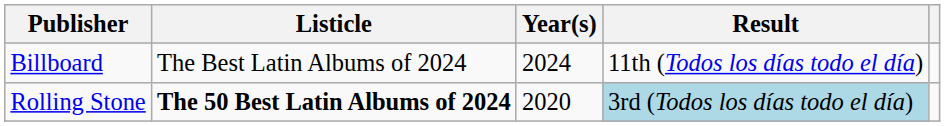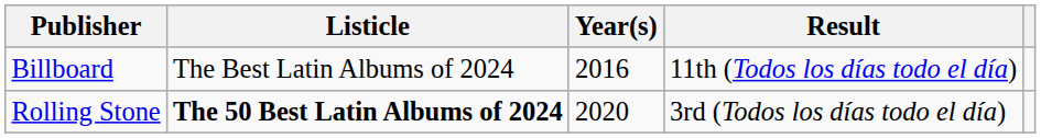 <table class="wikitable sortable plainrowheaders">
 <tr>
 <th scope="col">Publisher</th>
 <th scope="col">Listicle</th>
 <th scope="col">Year(s)</th>
 <th scope="col">Result</th>
 <th scope="col" class="unsortable"></th>
 </tr>
 <tr>
 <td><a href='#'>Billboard</a></td>
 <td>The Best Latin Albums of 2024</td>
-<td>2024</td>
+<td>2016</td>
 <td>11th (<em><a href='#'>Todos los días todo el día</a></em>)</td>
 <td></td>
 </tr>
 <tr>
 <td><a href='#'>Rolling Stone</a></td>
 <td><strong>The 50 Best Latin Albums of 2024</strong></td>
 <td>2020</td>
-<td style="background: lightblue;">3rd (<em>Todos los días todo el día</em>)</td>
+<td>3rd (<em>Todos los días todo el día</em>)</td>
 <td></td>
 </tr>
 </table>
